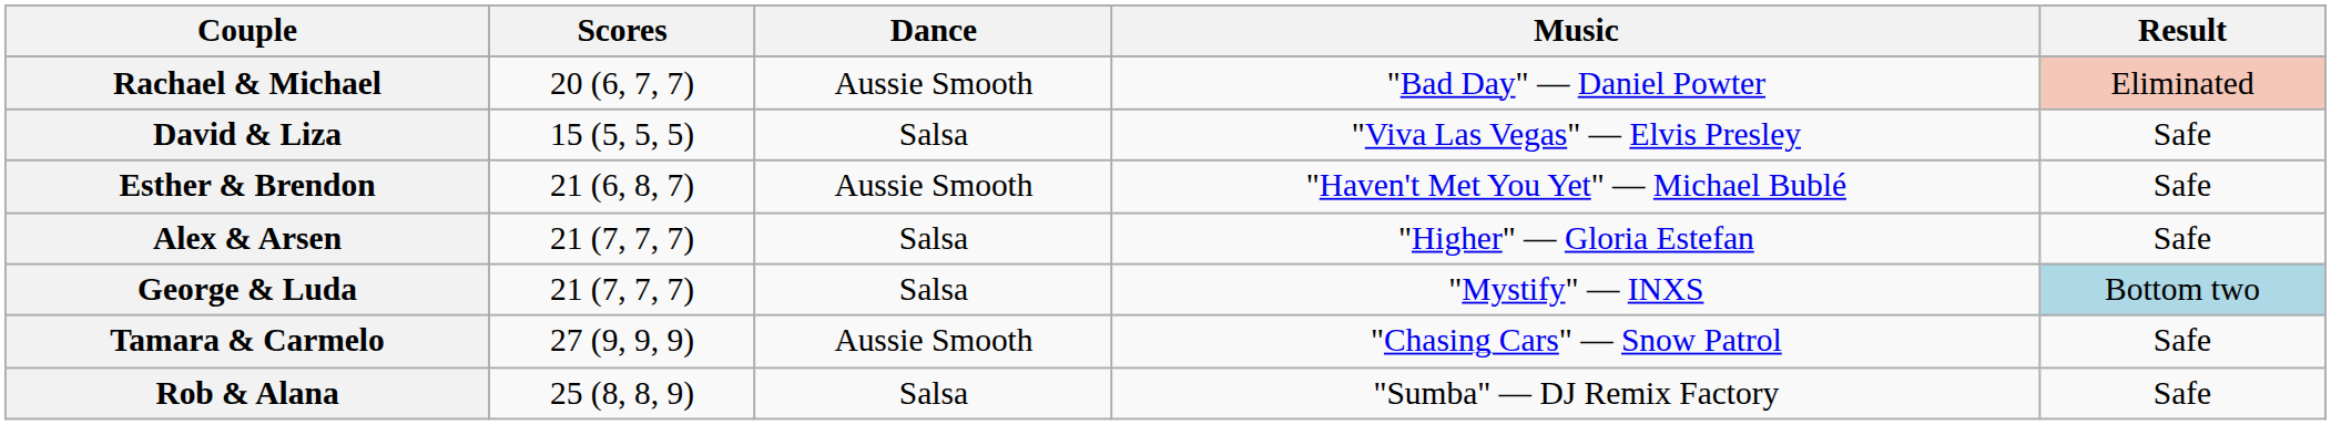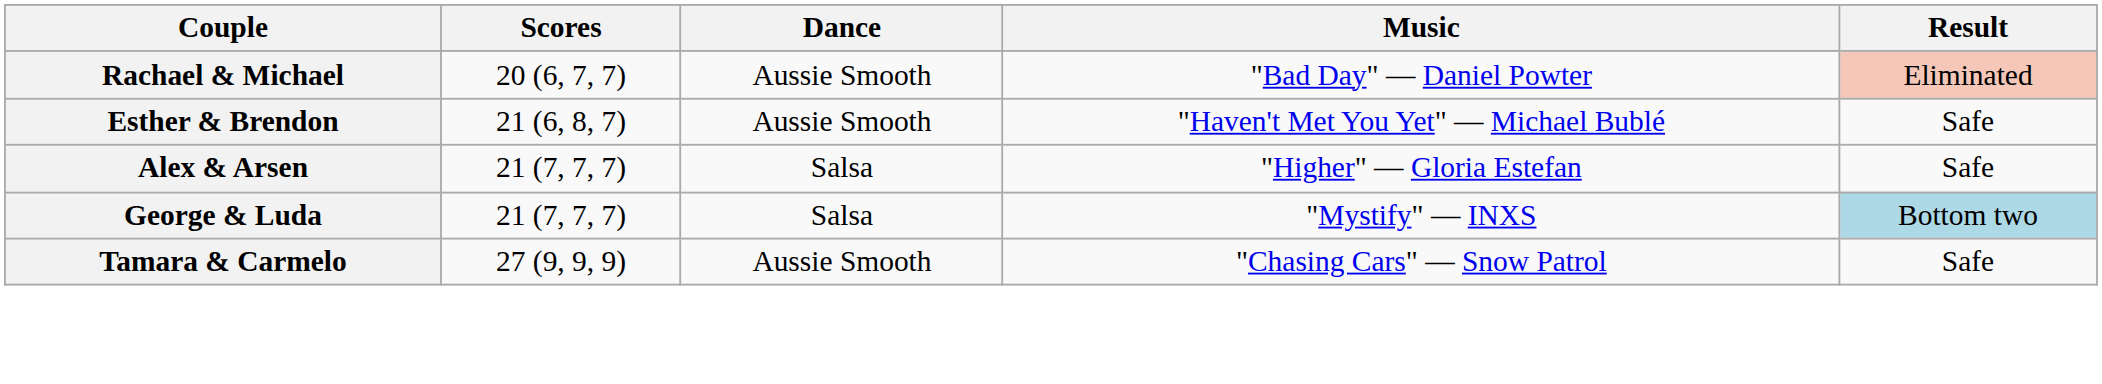 <table class="wikitable sortable" style="text-align:center; width: 90%">
 <tr>
 <th scope="col">Couple</th>
 <th scope="col">Scores</th>
 <th scope="col">Dance</th>
 <th scope="col" class="unsortable">Music</th>
 <th scope="col" class="unsortable">Result</th>
 </tr>
 <tr>
 <th scope="row">Rachael & Michael</th>
 <td>20 (6, 7, 7)</td>
 <td>Aussie Smooth</td>
 <td>"<a href='#'>Bad Day</a>" — <a href='#'>Daniel Powter</a></td>
 <td bgcolor="f4c7b8">Eliminated</td>
-</tr>
-<tr>
-<th scope="row">David & Liza</th>
-<td>15 (5, 5, 5)</td>
-<td>Salsa</td>
-<td>"<a href='#'>Viva Las Vegas</a>" — <a href='#'>Elvis Presley</a></td>
-<td>Safe</td>
 </tr>
 <tr>
 <th scope="row">Esther & Brendon</th>
 <td>21 (6, 8, 7)</td>
 <td>Aussie Smooth</td>
 <td>"<a href='#'>Haven't Met You Yet</a>" — <a href='#'>Michael Bublé</a></td>
 <td>Safe</td>
 </tr>
 <tr>
 <th scope="row">Alex & Arsen</th>
 <td>21 (7, 7, 7)</td>
 <td>Salsa</td>
 <td>"<a href='#'>Higher</a>" — <a href='#'>Gloria Estefan</a></td>
 <td>Safe</td>
 </tr>
 <tr>
 <th scope="row">George & Luda</th>
 <td>21 (7, 7, 7)</td>
 <td>Salsa</td>
 <td>"<a href='#'>Mystify</a>" — <a href='#'>INXS</a></td>
 <td bgcolor="lightblue">Bottom two</td>
 </tr>
 <tr>
 <th scope="row">Tamara & Carmelo</th>
 <td>27 (9, 9, 9)</td>
 <td>Aussie Smooth</td>
 <td>"<a href='#'>Chasing Cars</a>" — <a href='#'>Snow Patrol</a></td>
 <td>Safe</td>
 </tr>
-<tr>
-<th scope="row">Rob & Alana</th>
-<td>25 (8, 8, 9)</td>
-<td>Salsa</td>
-<td>"Sumba" — DJ Remix Factory</td>
-<td>Safe</td>
-</tr>
 </table>
